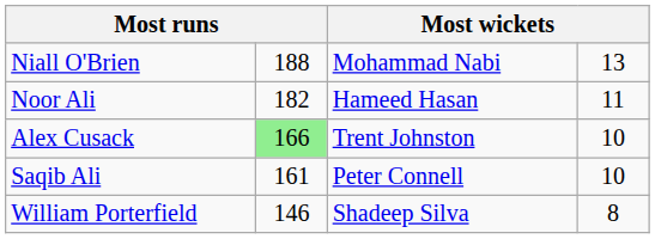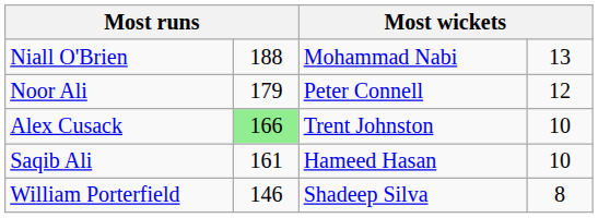 <table class="wikitable">
 <tr>
 <th colspan="2" align="center">Most runs</th>
 <th colspan="2" align="center">Most wickets</th>
 </tr>
 <tr>
 <td width=160> <a href='#'>Niall O'Brien</a></td>
 <td width=40 align=center>188</td>
 <td width=160> <a href='#'>Mohammad Nabi</a></td>
 <td width=40 align=center>13</td>
 </tr>
 <tr>
 <td> <a href='#'>Noor Ali</a></td>
-<td align=center>182</td>
-<td> <a href='#'>Hameed Hasan</a></td>
-<td align=center>11</td>
+<td align=center>179</td>
+<td> <a href='#'>Peter Connell</a></td>
+<td align=center>12</td>
 </tr>
 <tr>
 <td> <a href='#'>Alex Cusack</a></td>
 <td align=center style="background: lightgreen;">166</td>
 <td> <a href='#'>Trent Johnston</a></td>
 <td align=center>10</td>
 </tr>
 <tr>
 <td> <a href='#'>Saqib Ali</a></td>
 <td align=center>161</td>
-<td> <a href='#'>Peter Connell</a></td>
+<td> <a href='#'>Hameed Hasan</a></td>
 <td align=center>10</td>
 </tr>
 <tr>
 <td> <a href='#'>William Porterfield</a></td>
 <td align=center>146</td>
 <td> <a href='#'>Shadeep Silva</a></td>
 <td align=center>8</td>
 </tr>
 </table>
